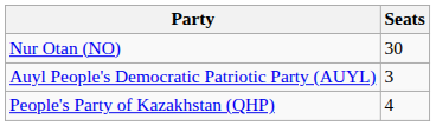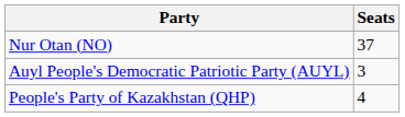 <table class="wikitable">
 <tr>
 <th>Party</th>
 <th>Seats</th>
 </tr>
 <tr>
 <td><a href='#'>Nur Otan (NO)</a></td>
-<td>30</td>
+<td>37</td>
 </tr>
 <tr>
 <td><a href='#'>Auyl People's Democratic Patriotic Party (AUYL)</a></td>
 <td>3</td>
 </tr>
 <tr>
 <td><a href='#'>People's Party of Kazakhstan (QHP)</a></td>
 <td>4</td>
 </tr>
 </table>
